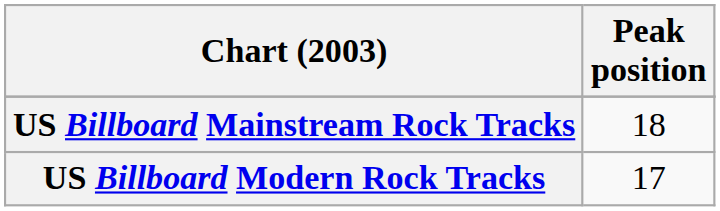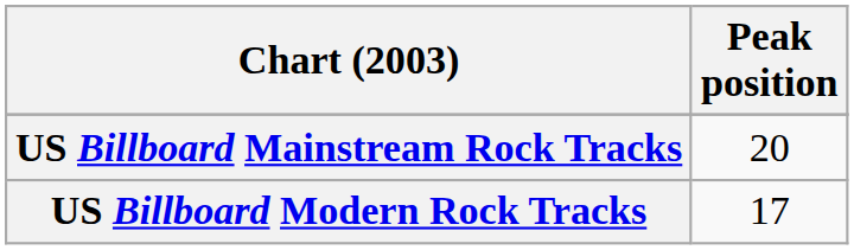 <table class="wikitable sortable plainrowheaders">
 <tr>
 <th scope="col">Chart (2003)</th>
 <th scope="col">Peak<br>position</th>
 </tr>
 <tr>
 </tr>
 <tr>
 </tr>
 <tr>
 </tr>
 <tr>
 </tr>
 <tr>
 </tr>
 <tr>
 </tr>
 <tr>
 <th scope="row">US <em><a href='#'>Billboard</a></em> <a href='#'>Mainstream Rock Tracks</a></th>
-<td align="center">18</td>
+<td align="center">20</td>
 </tr>
 <tr>
 <th scope="row">US <em><a href='#'>Billboard</a></em> <a href='#'>Modern Rock Tracks</a></th>
 <td align="center">17</td>
 </tr>
 </table>
